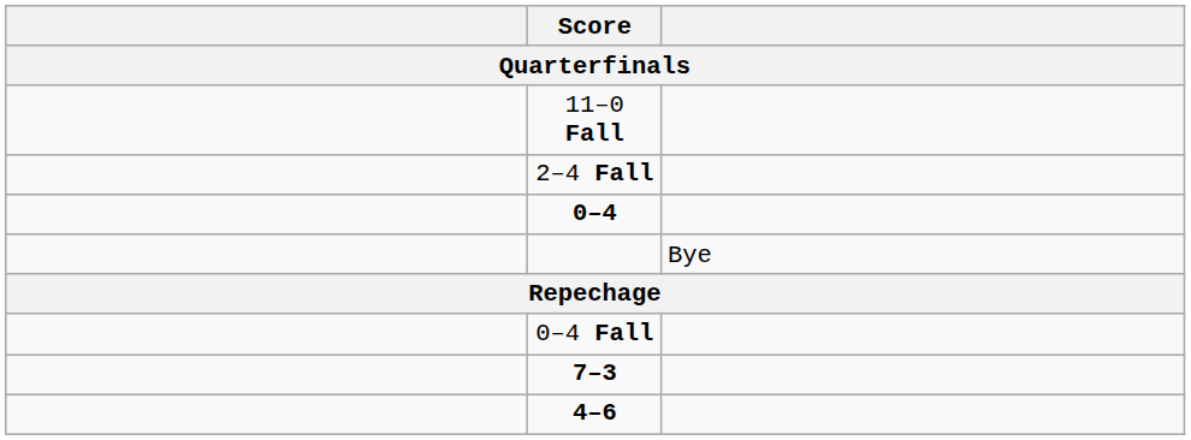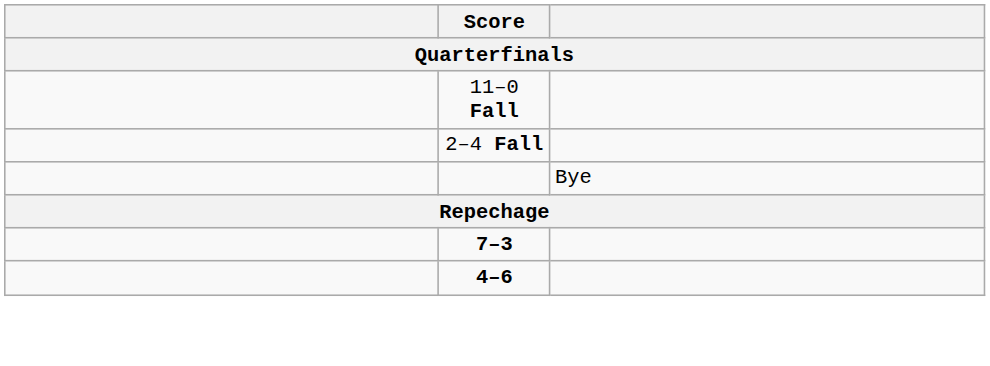 <table class="wikitable" style="text-align: left;">
 <tr>
 <th align="right" width="270"></th>
 <th width="65">Score</th>
 <th align="left" width="270"></th>
 </tr>
 <tr>
 <th colspan="3">Quarterfinals</th>
 </tr>
 <tr>
 <td><strong></strong></td>
 <td align=center>11–0 <strong>Fall</strong></td>
 <td></td>
 </tr>
 <tr>
 <td></td>
 <td align=center>2–4 <strong>Fall</strong></td>
 <td><strong></strong></td>
 </tr>
 <tr>
-<td></td>
-<td align=center><strong>0–4</strong></td>
-<td><strong></strong></td>
-</tr>
-<tr>
 <td><strong></strong></td>
 <td align=center></td>
 <td>Bye</td>
 </tr>
 <tr>
 <th colspan="3">Repechage</th>
-</tr>
-<tr>
-<td></td>
-<td align=center>0–4 <strong>Fall</strong></td>
-<td><strong></strong></td>
 </tr>
 <tr>
 <td><strong></strong></td>
 <td align=center><strong>7–3</strong></td>
 <td></td>
 </tr>
 <tr>
 <td></td>
 <td align=center><strong>4–6</strong></td>
 <td><strong></strong></td>
 </tr>
 </table>
